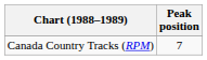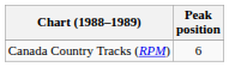 <table class="wikitable sortable">
 <tr>
 <th align="left">Chart (1988–1989)</th>
 <th align="center">Peak<br>position</th>
 </tr>
 <tr>
 </tr>
 <tr>
 <td align="left">Canada Country Tracks (<em><a href='#'>RPM</a></em>)</td>
-<td align="center">7</td>
+<td align="center">6</td>
 </tr>
 </table>
